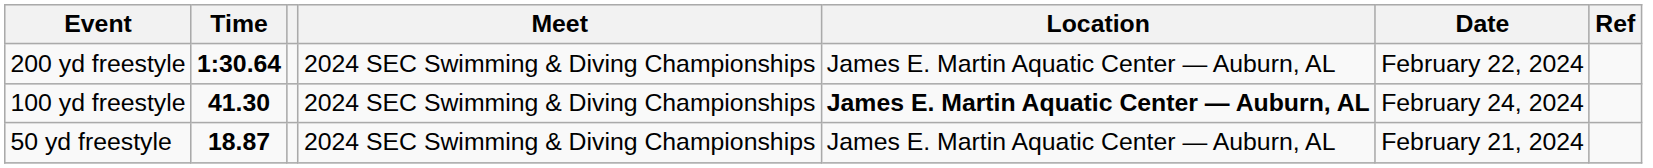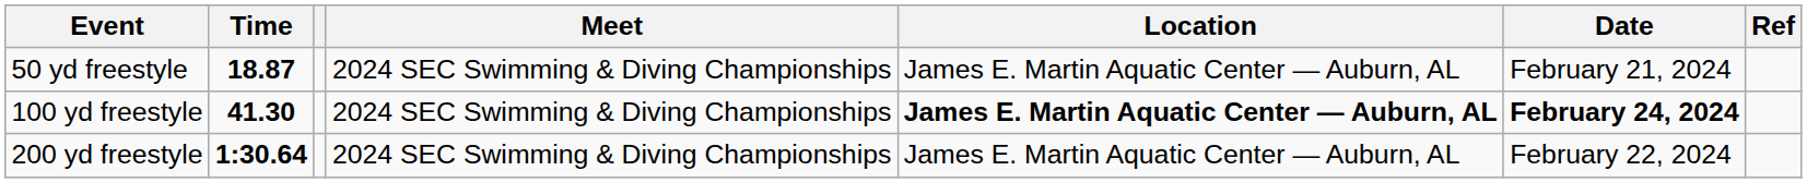 <table class="wikitable">
 <tr>
 <th>Event</th>
 <th>Time</th>
 <th></th>
 <th>Meet</th>
 <th>Location</th>
 <th>Date</th>
 <th>Ref</th>
 </tr>
 <tr>
+<td>50 yd freestyle</td>
+<td style="text-align:center;"><strong>18.87</strong></td>
+<td></td>
+<td>2024 SEC Swimming & Diving Championships</td>
+<td>James E. Martin Aquatic Center — Auburn, AL</td>
+<td>February 21, 2024</td>
+<td></td>
+</tr>
+<tr>
+<td>100 yd freestyle</td>
+<td style="text-align:center;"><strong>41.30</strong></td>
+<td></td>
+<td>2024 SEC Swimming & Diving Championships</td>
+<td><strong>James E. Martin Aquatic Center — Auburn, AL</strong></td>
+<td><strong>February 24, 2024</strong></td>
+<td></td>
+</tr>
+<tr>
 <td>200 yd freestyle</td>
 <td style="text-align:center;"><strong>1:30.64</strong></td>
 <td></td>
 <td>2024 SEC Swimming & Diving Championships</td>
 <td>James E. Martin Aquatic Center — Auburn, AL</td>
 <td>February 22, 2024</td>
 <td></td>
 </tr>
-<tr>
-<td>100 yd freestyle</td>
-<td style="text-align:center;"><strong>41.30</strong></td>
-<td></td>
-<td>2024 SEC Swimming & Diving Championships</td>
-<td><strong>James E. Martin Aquatic Center — Auburn, AL</strong></td>
-<td>February 24, 2024</td>
-<td></td>
-</tr>
-<tr>
-<td>50 yd freestyle</td>
-<td style="text-align:center;"><strong>18.87</strong></td>
-<td></td>
-<td>2024 SEC Swimming & Diving Championships</td>
-<td>James E. Martin Aquatic Center — Auburn, AL</td>
-<td>February 21, 2024</td>
-<td></td>
-</tr>
 </table>
